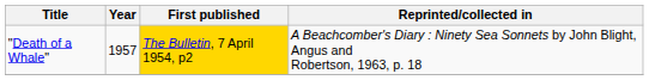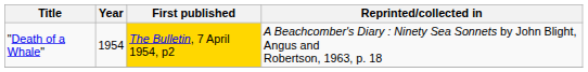 <table class='wikitable sortable' width='90%'>
 <tr>
 <th>Title</th>
 <th>Year</th>
 <th>First published</th>
 <th>Reprinted/collected in</th>
 </tr>
 <tr>
 <td>"<a href='#'>Death of a Whale</a>"</td>
-<td>1957</td>
+<td>1954</td>
 <td style="background: gold;"><em><a href='#'>The Bulletin</a></em>, 7 April 1954, p2</td>
 <td><em>A Beachcomber's Diary : Ninety Sea Sonnets</em> by John Blight, Angus and <br>Robertson, 1963, p. 18</td>
 </tr>
 <tr>
 </tr>
 </table>
